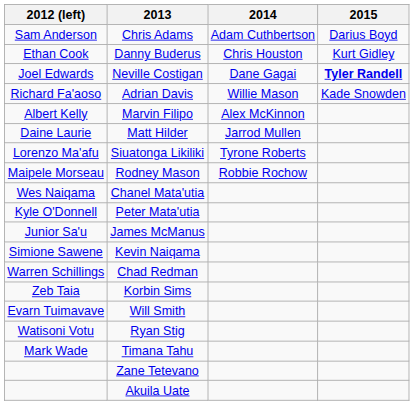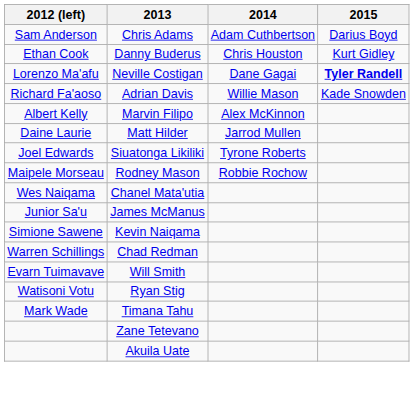 <table class="wikitable" style="text-align: center; font-size:90%">
 <tr>
 <th>2012 (left)</th>
 <th>2013</th>
 <th>2014</th>
 <th>2015</th>
 </tr>
 <tr>
 <td><a href='#'>Sam Anderson</a></td>
 <td><a href='#'>Chris Adams</a></td>
 <td><a href='#'>Adam Cuthbertson</a></td>
 <td><a href='#'>Darius Boyd</a></td>
 </tr>
 <tr>
 <td><a href='#'>Ethan Cook</a></td>
 <td><a href='#'>Danny Buderus</a></td>
 <td><a href='#'>Chris Houston</a></td>
 <td><a href='#'>Kurt Gidley</a></td>
 </tr>
 <tr>
-<td><a href='#'>Joel Edwards</a></td>
+<td><a href='#'>Lorenzo Ma'afu</a></td>
 <td><a href='#'>Neville Costigan</a></td>
 <td><a href='#'>Dane Gagai</a></td>
 <td><strong><a href='#'>Tyler Randell</a></strong></td>
 </tr>
 <tr>
 <td><a href='#'>Richard Fa'aoso</a></td>
 <td><a href='#'>Adrian Davis</a></td>
 <td><a href='#'>Willie Mason</a></td>
 <td><a href='#'>Kade Snowden</a></td>
 </tr>
 <tr>
 <td><a href='#'>Albert Kelly</a></td>
 <td><a href='#'>Marvin Filipo</a></td>
 <td><a href='#'>Alex McKinnon</a></td>
 <td></td>
 </tr>
 <tr>
 <td><a href='#'>Daine Laurie</a></td>
 <td><a href='#'>Matt Hilder</a></td>
 <td><a href='#'>Jarrod Mullen</a></td>
 <td></td>
 </tr>
 <tr>
-<td><a href='#'>Lorenzo Ma'afu</a></td>
+<td><a href='#'>Joel Edwards</a></td>
 <td><a href='#'>Siuatonga Likiliki</a></td>
 <td><a href='#'>Tyrone Roberts</a></td>
 <td></td>
 </tr>
 <tr>
 <td><a href='#'>Maipele Morseau</a></td>
 <td><a href='#'>Rodney Mason</a></td>
 <td><a href='#'>Robbie Rochow</a></td>
 <td></td>
 </tr>
 <tr>
 <td><a href='#'>Wes Naiqama</a></td>
 <td><a href='#'>Chanel Mata'utia</a></td>
-<td></td>
-<td></td>
-</tr>
-<tr>
-<td><a href='#'>Kyle O'Donnell</a></td>
-<td><a href='#'>Peter Mata'utia</a></td>
 <td></td>
 <td></td>
 </tr>
 <tr>
 <td><a href='#'>Junior Sa'u</a></td>
 <td><a href='#'>James McManus</a></td>
 <td></td>
 <td></td>
 </tr>
 <tr>
 <td><a href='#'>Simione Sawene</a></td>
 <td><a href='#'>Kevin Naiqama</a></td>
 <td></td>
 <td></td>
 </tr>
 <tr>
 <td><a href='#'>Warren Schillings</a></td>
 <td><a href='#'>Chad Redman</a></td>
-<td></td>
-<td></td>
-</tr>
-<tr>
-<td><a href='#'>Zeb Taia</a></td>
-<td><a href='#'>Korbin Sims</a></td>
 <td></td>
 <td></td>
 </tr>
 <tr>
 <td><a href='#'>Evarn Tuimavave</a></td>
 <td><a href='#'>Will Smith</a></td>
 <td></td>
 <td></td>
 </tr>
 <tr>
 <td><a href='#'>Watisoni Votu</a></td>
 <td><a href='#'>Ryan Stig</a></td>
 <td></td>
 <td></td>
 </tr>
 <tr>
 <td><a href='#'>Mark Wade</a></td>
 <td><a href='#'>Timana Tahu</a></td>
 <td></td>
 <td></td>
 </tr>
 <tr>
 <td></td>
 <td><a href='#'>Zane Tetevano</a></td>
 <td></td>
 <td></td>
 </tr>
 <tr>
 <td></td>
 <td><a href='#'>Akuila Uate</a></td>
 <td></td>
 <td></td>
 </tr>
 </table>
